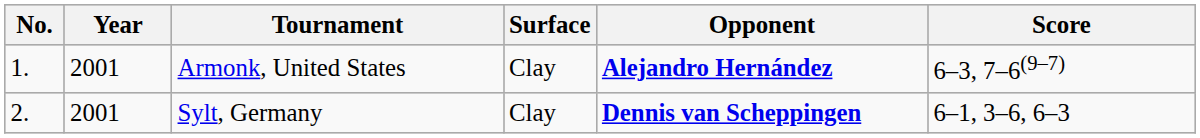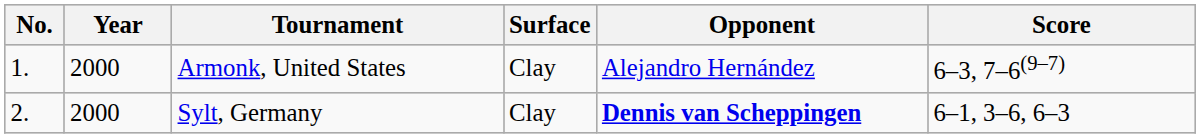 <table class="sortable wikitable" style=font-size:97%>
 <tr>
 <th width=30>No.</th>
 <th width=60>Year</th>
 <th width=200>Tournament</th>
 <th width=50>Surface</th>
 <th width=200>Opponent</th>
 <th width=160>Score</th>
 </tr>
 <tr>
 <td>1.</td>
-<td>2001</td>
+<td>2000</td>
 <td><a href='#'>Armonk</a>, United States</td>
 <td>Clay</td>
-<td><strong> <a href='#'>Alejandro Hernández</a></strong></td>
+<td> <a href='#'>Alejandro Hernández</a></td>
 <td>6–3, 7–6<sup>(9–7)</sup></td>
 </tr>
 <tr>
 <td>2.</td>
-<td>2001</td>
+<td>2000</td>
 <td><a href='#'>Sylt</a>, Germany</td>
 <td>Clay</td>
 <td><strong> <a href='#'>Dennis van Scheppingen</a></strong></td>
 <td>6–1, 3–6, 6–3</td>
 </tr>
 </table>
